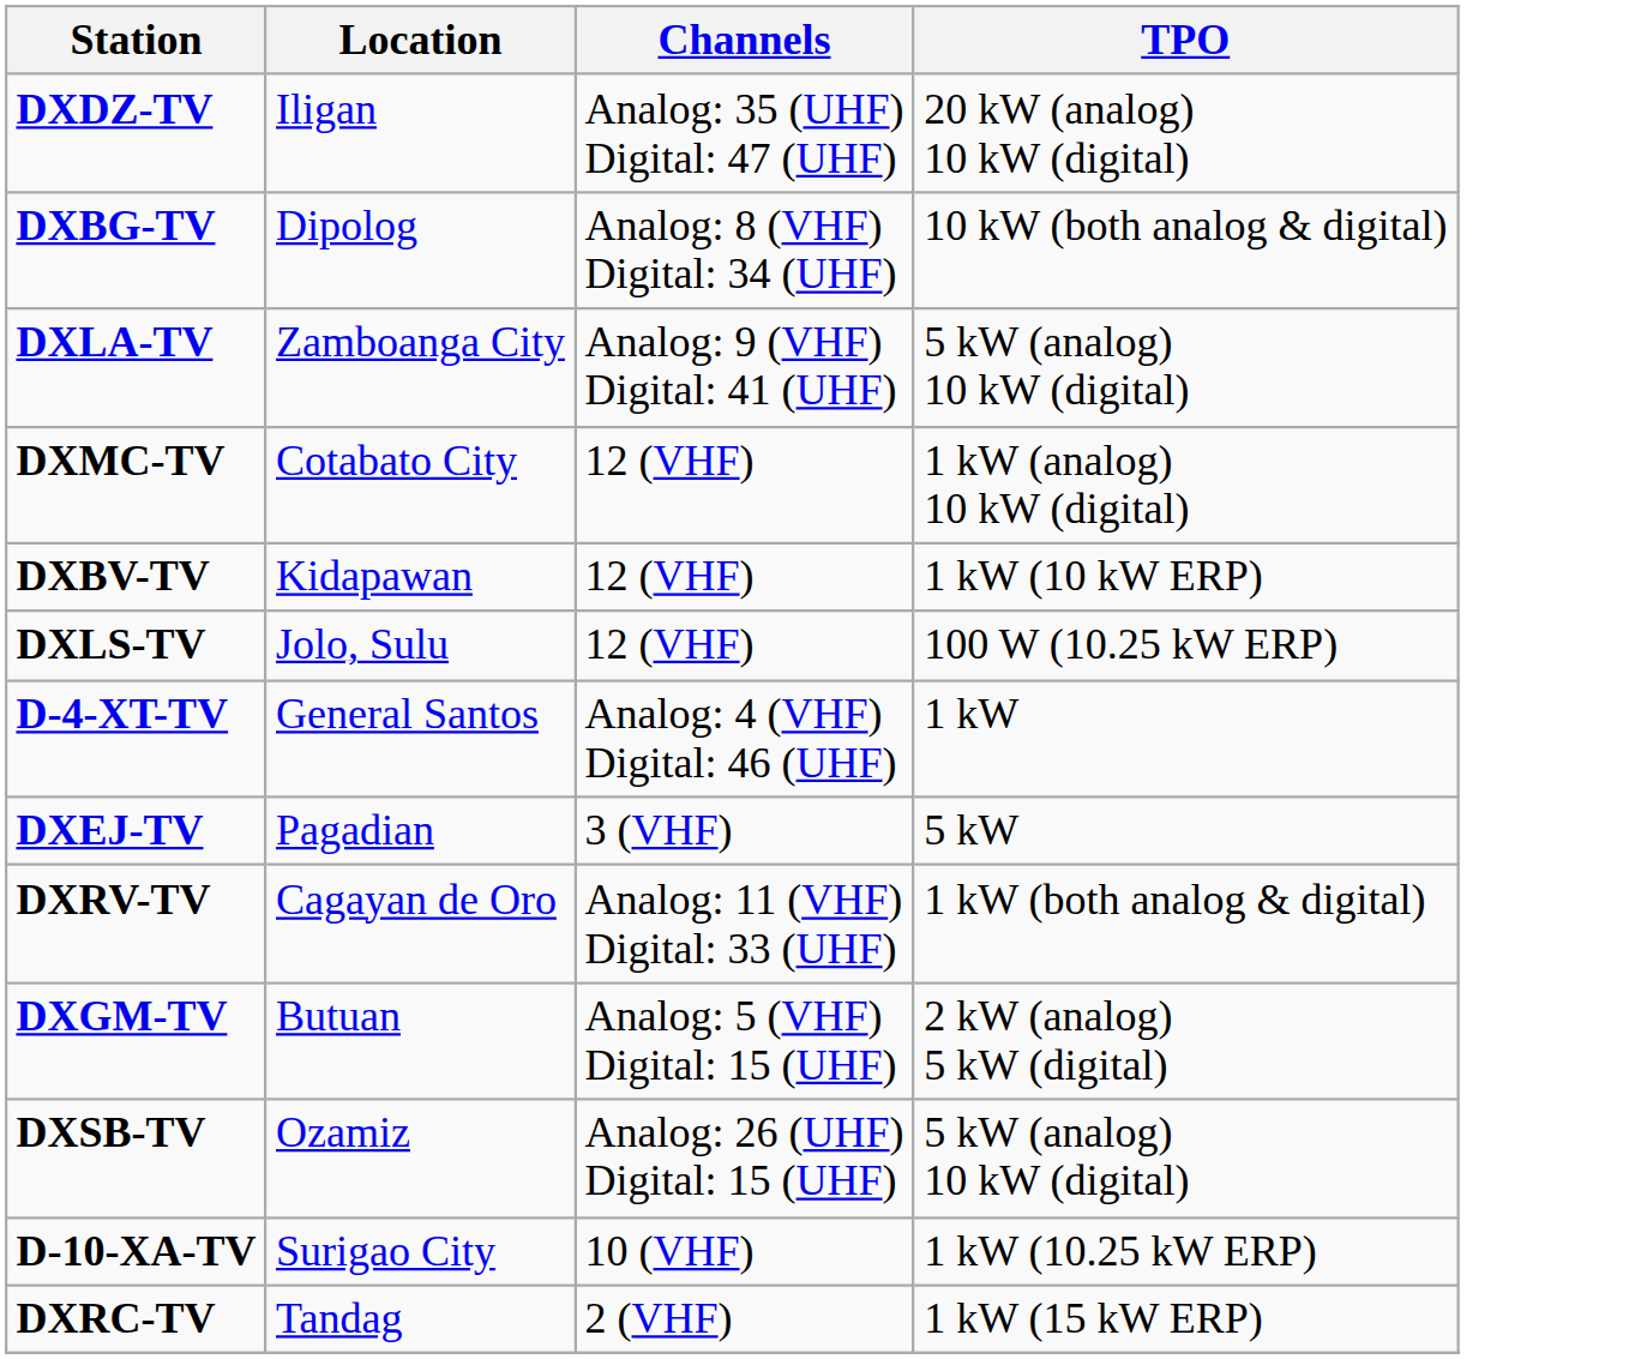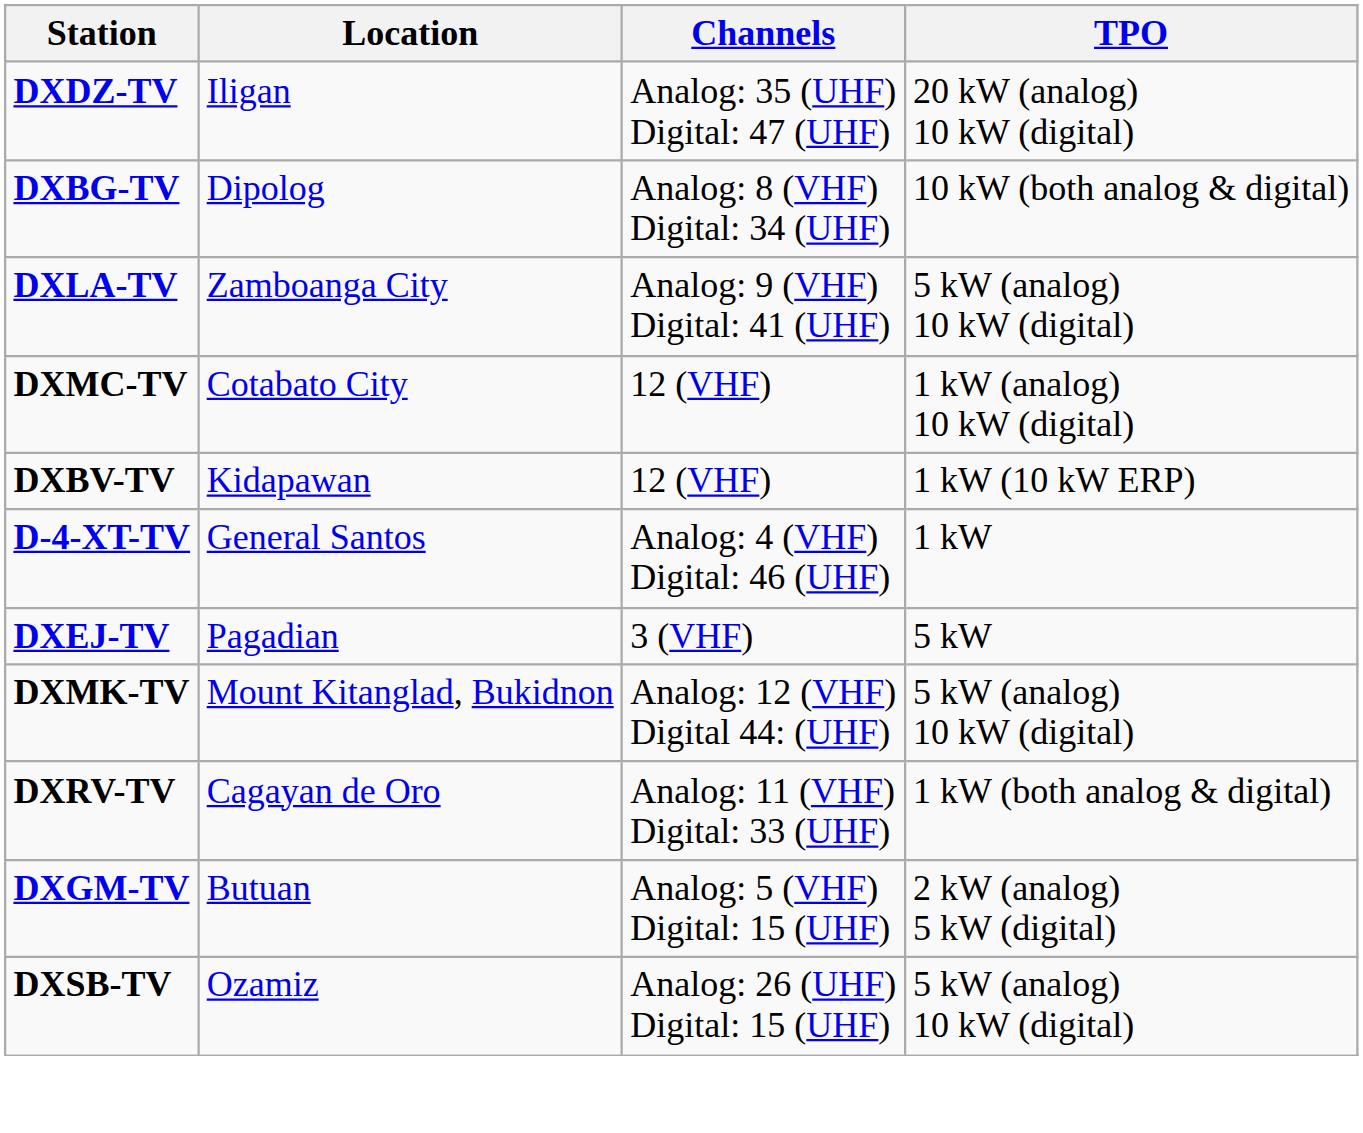 <table class="wikitable">
 <tr>
 <th>Station</th>
 <th>Location</th>
 <th><a href='#'>Channels</a></th>
 <th><a href='#'>TPO</a></th>
 </tr>
 <tr style="vertical-align: top; text-align: left;">
 <td><strong><a href='#'>DXDZ-TV</a></strong></td>
 <td><a href='#'>Iligan</a></td>
 <td>Analog: 35 (<a href='#'>UHF</a>)<br>Digital: 47 (<a href='#'>UHF</a>)</td>
 <td>20 kW (analog) <br>10 kW (digital)</td>
 </tr>
 <tr style="vertical-align: top; text-align: left;">
 <td><strong><a href='#'>DXBG-TV</a></strong></td>
 <td><a href='#'>Dipolog</a></td>
 <td>Analog: 8 (<a href='#'>VHF</a>)<br>Digital: 34 (<a href='#'>UHF</a>)</td>
 <td>10 kW (both analog & digital)</td>
 </tr>
 <tr style="vertical-align: top; text-align: left;">
 <td><strong><a href='#'>DXLA-TV</a></strong></td>
 <td><a href='#'>Zamboanga City</a></td>
 <td>Analog: 9 (<a href='#'>VHF</a>)<br>Digital: 41 (<a href='#'>UHF</a>)</td>
 <td>5 kW (analog) <br>10 kW (digital)</td>
 </tr>
 <tr style="vertical-align: top; text-align: left;">
 <td><strong>DXMC-TV</strong></td>
 <td><a href='#'>Cotabato City</a></td>
 <td>12 (<a href='#'>VHF</a>)</td>
 <td>1 kW (analog) <br>10 kW (digital)</td>
 </tr>
 <tr style="vertical-align: top; text-align: left;">
 <td><strong>DXBV-TV</strong></td>
 <td><a href='#'>Kidapawan</a></td>
 <td>12 (<a href='#'>VHF</a>) <br></td>
 <td>1 kW (10 kW ERP)</td>
 </tr>
 <tr style="vertical-align: top; text-align: left;">
-<td><strong>DXLS-TV</strong></td>
-<td><a href='#'>Jolo, Sulu</a></td>
-<td>12 (<a href='#'>VHF</a>)</td>
-<td>100 W (10.25 kW ERP)</td>
-</tr>
-<tr style="vertical-align: top; text-align: left;">
 <td><strong><a href='#'>D-4-XT-TV</a></strong></td>
 <td><a href='#'>General Santos</a></td>
 <td>Analog: 4 (<a href='#'>VHF</a>)<br>Digital: 46 (<a href='#'>UHF</a>)</td>
 <td>1 kW</td>
 </tr>
 <tr style="vertical-align: top; text-align: left;">
 <td><strong><a href='#'>DXEJ-TV</a></strong></td>
 <td><a href='#'>Pagadian</a></td>
 <td>3 (<a href='#'>VHF</a>)</td>
 <td>5 kW</td>
+</tr>
+<tr style="vertical-align: top; text-align: left;">
+<td><strong>DXMK-TV</strong></td>
+<td><a href='#'>Mount Kitanglad</a>, <a href='#'>Bukidnon</a></td>
+<td>Analog: 12 (<a href='#'>VHF</a>) <br>Digital 44: (<a href='#'>UHF</a>)</td>
+<td>5 kW (analog) <br>10 kW (digital)</td>
 </tr>
 <tr style="vertical-align: top; text-align: left;">
 <td><strong>DXRV-TV</strong></td>
 <td><a href='#'>Cagayan de Oro</a></td>
 <td>Analog: 11 (<a href='#'>VHF</a>)<br>Digital: 33 (<a href='#'>UHF</a>)</td>
 <td>1 kW (both analog & digital)</td>
 </tr>
 <tr style="vertical-align: top; text-align: left;">
 <td><strong><a href='#'>DXGM-TV</a></strong></td>
 <td><a href='#'>Butuan</a></td>
 <td>Analog: 5 (<a href='#'>VHF</a>) <br> Digital: 15 (<a href='#'>UHF</a>)</td>
 <td>2 kW (analog) <br>5 kW (digital)</td>
 </tr>
 <tr style="vertical-align: top; text-align: left;">
 <td><strong>DXSB-TV</strong></td>
 <td><a href='#'>Ozamiz</a></td>
 <td>Analog: 26 (<a href='#'>UHF</a>)<br>Digital: 15 (<a href='#'>UHF</a>)</td>
 <td>5 kW (analog) <br>10 kW (digital)</td>
 </tr>
-<tr style="vertical-align: top; text-align: left;">
-<td><strong>D-10-XA-TV</strong></td>
-<td><a href='#'>Surigao City</a></td>
-<td>10 (<a href='#'>VHF</a>)</td>
-<td>1 kW (10.25 kW ERP)</td>
-</tr>
-<tr style="vertical-align: top; text-align: left;">
-<td><strong>DXRC-TV</strong></td>
-<td><a href='#'>Tandag</a></td>
-<td>2 (<a href='#'>VHF</a>)</td>
-<td>1 kW (15 kW ERP)</td>
-</tr>
 <tr>
 </tr>
 </table>
